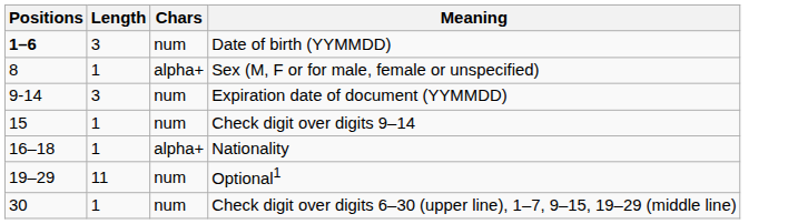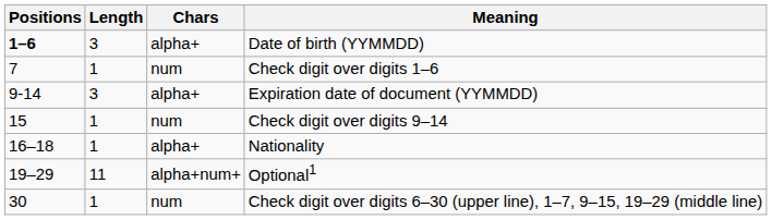 <table class="wikitable">
 <tr>
 <th>Positions</th>
 <th>Length</th>
 <th>Chars</th>
 <th>Meaning</th>
 </tr>
 <tr>
 <td><strong>1–6</strong></td>
 <td>3</td>
-<td>num</td>
+<td>alpha+</td>
 <td>Date of birth (YYMMDD)</td>
 </tr>
 <tr>
-<td>8</td>
+<td>7</td>
 <td>1</td>
-<td>alpha+</td>
-<td>Sex (M, F or  for male, female or unspecified)</td>
+<td>num</td>
+<td>Check digit over digits 1–6</td>
 </tr>
 <tr>
 <td>9-14</td>
 <td>3</td>
-<td>num</td>
+<td>alpha+</td>
 <td>Expiration date of document (YYMMDD)</td>
 </tr>
 <tr>
 <td>15</td>
 <td>1</td>
 <td>num</td>
 <td>Check digit over digits 9–14</td>
 </tr>
 <tr>
 <td>16–18</td>
 <td>1</td>
 <td>alpha+</td>
 <td>Nationality</td>
 </tr>
 <tr>
 <td>19–29</td>
 <td>11</td>
-<td>num</td>
+<td>alpha+num+</td>
 <td>Optional<sup>1</sup></td>
 </tr>
 <tr>
 <td>30</td>
 <td>1</td>
 <td>num</td>
 <td>Check digit over digits 6–30 (upper line), 1–7, 9–15, 19–29 (middle line)</td>
 </tr>
 </table>
